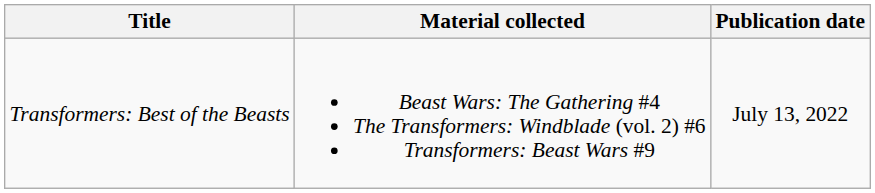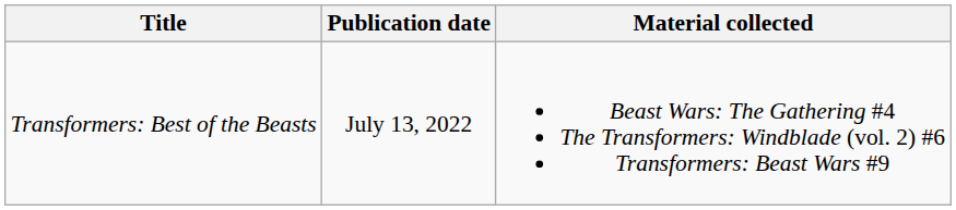 <table class="wikitable" style="text-align: center;">
 <tr>
 <th>Title</th>
+<th>Publication date</th>
 <th>Material collected</th>
-<th>Publication date</th>
 </tr>
 <tr>
 <td align="left"><em>Transformers: Best of the Beasts</em></td>
+<td>July 13, 2022</td>
 <td><br><ul><li><em>Beast Wars: The Gathering</em> #4</li><li><em>The Transformers: Windblade</em> (vol. 2) #6</li><li><em>Transformers: Beast Wars</em> #9</li></ul></td>
-<td>July 13, 2022</td>
 </tr>
 </table>
